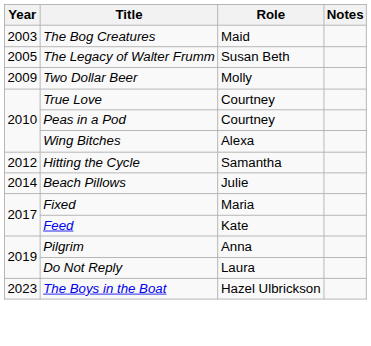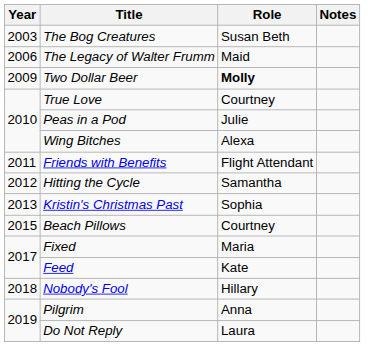 <table class="wikitable sortable">
 <tr>
 <th>Year</th>
 <th>Title</th>
 <th>Role</th>
 <th class="unsortable">Notes</th>
 </tr>
 <tr>
 <td>2003</td>
 <td><em>The Bog Creatures</em></td>
-<td>Maid</td>
+<td>Susan Beth</td>
 <td></td>
 </tr>
 <tr>
-<td>2005</td>
+<td>2006</td>
 <td><em>The Legacy of Walter Frumm</em></td>
-<td>Susan Beth</td>
+<td>Maid</td>
 <td></td>
 </tr>
 <tr>
 <td>2009</td>
 <td><em>Two Dollar Beer</em></td>
-<td>Molly</td>
+<td><strong>Molly</strong></td>
 <td></td>
 </tr>
 <tr>
 <td rowspan="3">2010</td>
 <td><em>True Love</em></td>
 <td>Courtney</td>
 <td></td>
 </tr>
 <tr>
 <td><em>Peas in a Pod</em></td>
-<td>Courtney</td>
+<td>Julie</td>
 <td></td>
 </tr>
 <tr>
 <td><em>Wing Bitches</em></td>
 <td>Alexa</td>
+<td></td>
+</tr>
+<tr>
+<td>2011</td>
+<td><em><a href='#'>Friends with Benefits</a></em></td>
+<td>Flight Attendant</td>
 <td></td>
 </tr>
 <tr>
 <td>2012</td>
 <td><em>Hitting the Cycle</em></td>
 <td>Samantha</td>
 <td></td>
 </tr>
 <tr>
-<td>2014</td>
+<td>2013</td>
+<td><em><a href='#'>Kristin's Christmas Past</a></em></td>
+<td>Sophia</td>
+<td></td>
+</tr>
+<tr>
+<td>2015</td>
 <td><em>Beach Pillows</em></td>
-<td>Julie</td>
+<td>Courtney</td>
 <td></td>
 </tr>
 <tr>
 <td rowspan="2">2017</td>
 <td><em>Fixed</em></td>
 <td>Maria</td>
 <td></td>
 </tr>
 <tr>
 <td><em><a href='#'>Feed</a></em></td>
 <td>Kate</td>
 <td></td>
 </tr>
 <tr>
+<td>2018</td>
+<td><em><a href='#'>Nobody's Fool</a></em></td>
+<td>Hillary</td>
+<td></td>
+</tr>
+<tr>
 <td rowspan="2">2019</td>
 <td><em>Pilgrim</em></td>
 <td>Anna</td>
 <td></td>
 </tr>
 <tr>
 <td><em>Do Not Reply</em></td>
 <td>Laura</td>
 <td></td>
 </tr>
-<tr>
-<td>2023</td>
-<td><em><a href='#'>The Boys in the Boat</a></em></td>
-<td>Hazel Ulbrickson</td>
-<td></td>
-</tr>
 </table>
